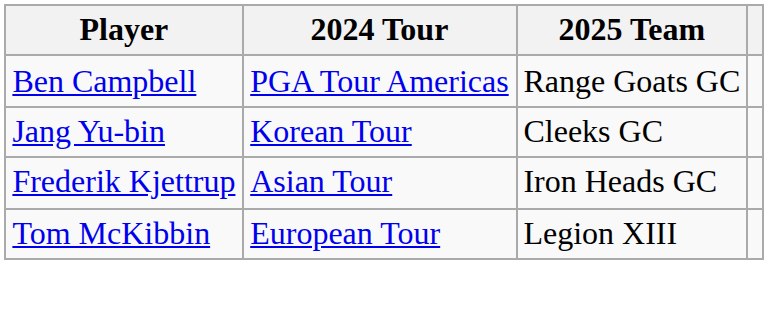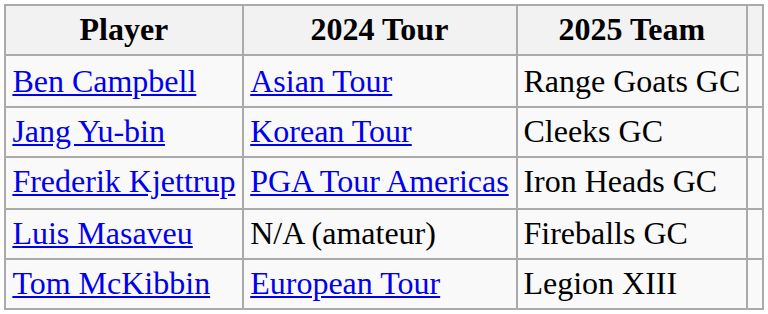 <table class="wikitable">
 <tr>
 <th>Player</th>
 <th>2024 Tour</th>
 <th>2025 Team</th>
 <th></th>
 </tr>
 <tr>
 <td> <a href='#'>Ben Campbell</a></td>
-<td><a href='#'>PGA Tour Americas</a></td>
+<td><a href='#'>Asian Tour</a></td>
 <td>Range Goats GC</td>
 <td></td>
 </tr>
 <tr>
 <td> <a href='#'>Jang Yu-bin</a></td>
 <td><a href='#'>Korean Tour</a></td>
 <td>Cleeks GC</td>
 <td></td>
 </tr>
 <tr>
 <td> <a href='#'>Frederik Kjettrup</a></td>
-<td><a href='#'>Asian Tour</a></td>
+<td><a href='#'>PGA Tour Americas</a></td>
 <td>Iron Heads GC</td>
+<td></td>
+</tr>
+<tr>
+<td> <a href='#'>Luis Masaveu</a></td>
+<td>N/A (amateur)</td>
+<td>Fireballs GC</td>
 <td></td>
 </tr>
 <tr>
 <td> <a href='#'>Tom McKibbin</a></td>
 <td><a href='#'>European Tour</a></td>
 <td>Legion XIII</td>
 <td></td>
 </tr>
 </table>
